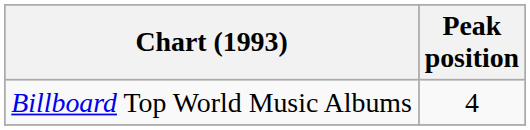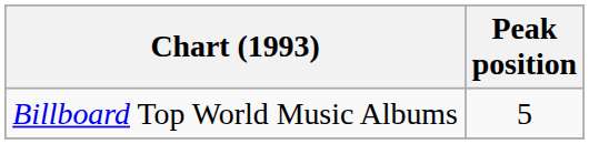 <table class="wikitable">
 <tr>
 <th>Chart (1993)</th>
 <th>Peak<br>position</th>
 </tr>
 <tr>
 <td><em><a href='#'>Billboard</a></em> Top World Music Albums</td>
-<td align="center">4</td>
+<td align="center">5</td>
 </tr>
 </table>
